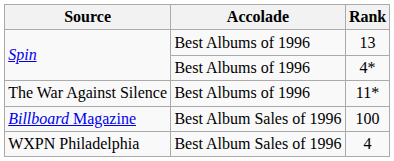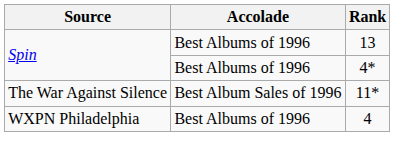 <table class="wikitable">
 <tr>
 <th>Source</th>
 <th>Accolade</th>
 <th>Rank</th>
 </tr>
 <tr>
 <td rowspan="2"><em><a href='#'>Spin</a></em></td>
 <td>Best Albums of 1996</td>
 <td style="text-align:center;">13</td>
 </tr>
 <tr>
 <td>Best Albums of 1996</td>
 <td style="text-align:center;">4*</td>
 </tr>
 <tr>
 <td>The War Against Silence</td>
-<td>Best Albums of 1996</td>
+<td>Best Album Sales of 1996</td>
 <td style="text-align:center;">11*</td>
 </tr>
 <tr>
-<td><a href='#'><em>Billboard</em> Magazine</a></td>
-<td>Best Album Sales of 1996</td>
-<td style="text-align:center;">100</td>
-</tr>
-<tr>
 <td>WXPN Philadelphia</td>
-<td>Best Album Sales of 1996</td>
+<td>Best Albums of 1996</td>
 <td style="text-align:center;">4</td>
 </tr>
 </table>
